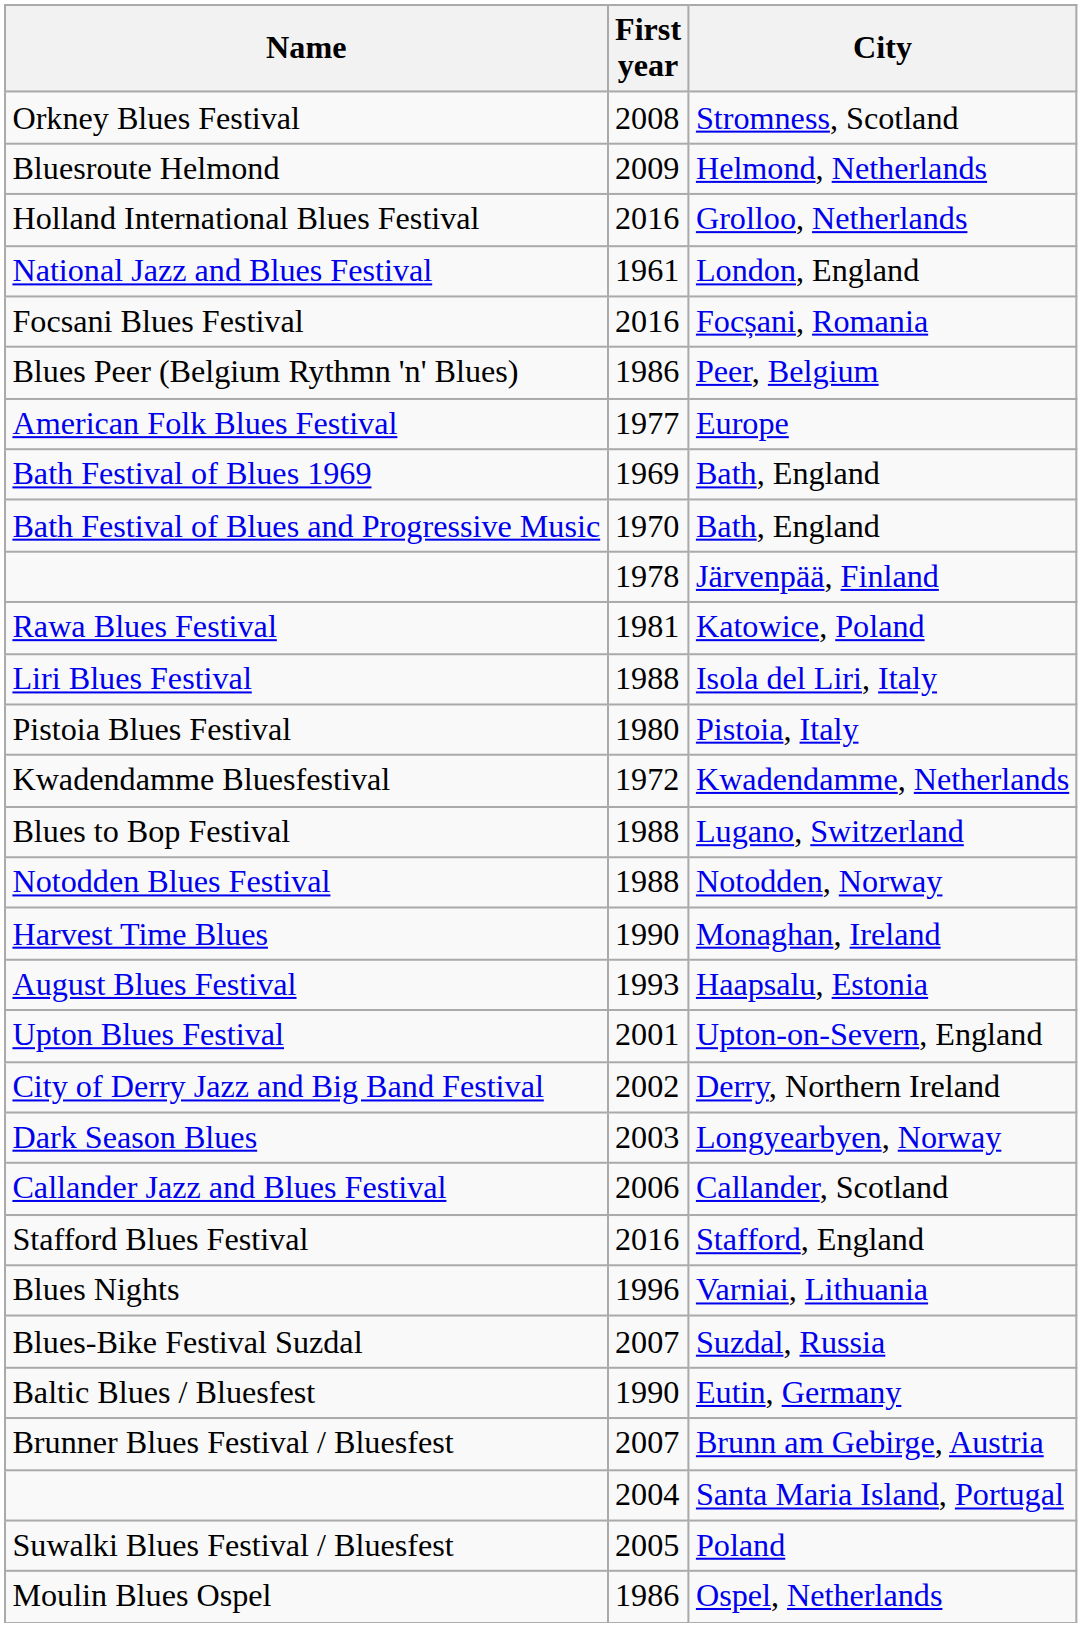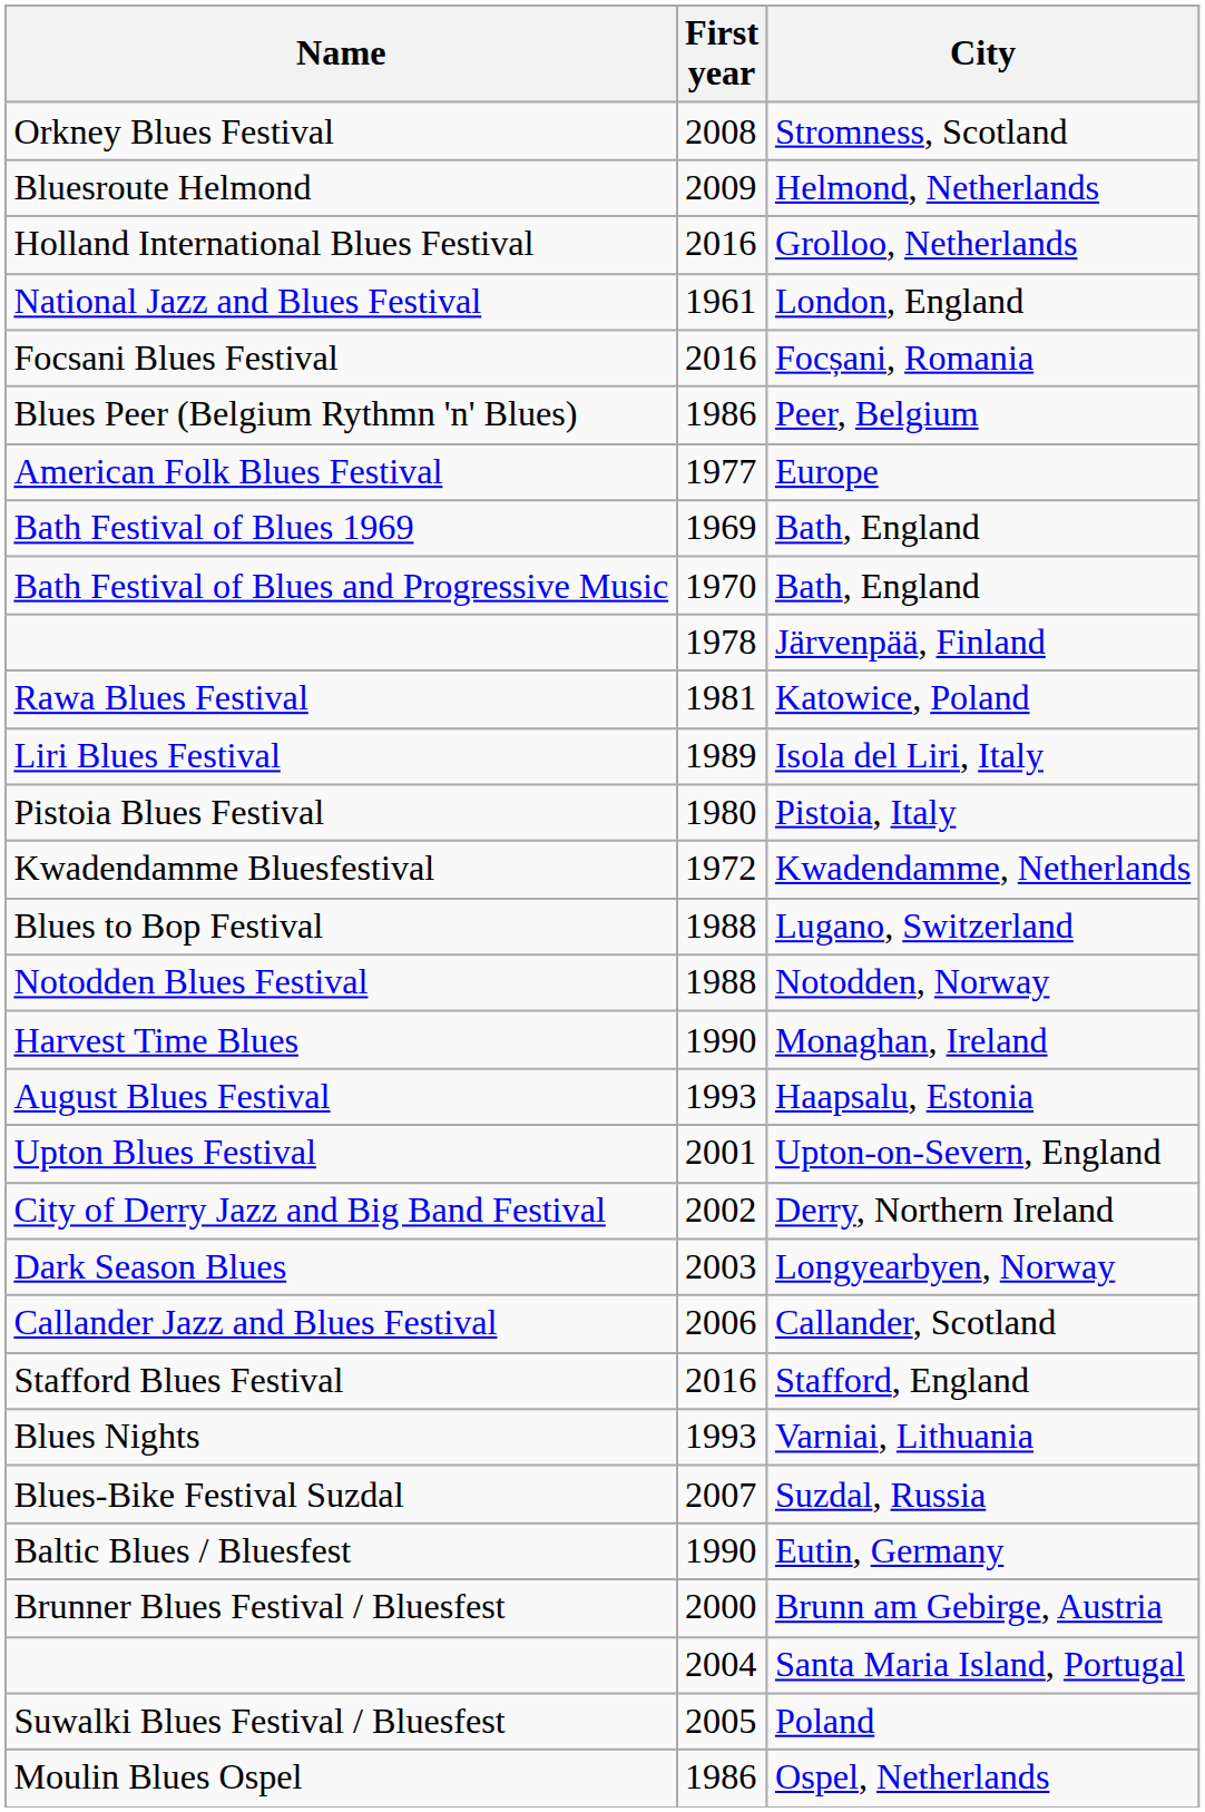 <table class="wikitable sortable ">
 <tr>
 <th>Name</th>
 <th>First<br>year</th>
 <th>City</th>
 </tr>
 <tr>
 <td>Orkney Blues Festival</td>
 <td>2008</td>
 <td><a href='#'>Stromness</a>, Scotland</td>
 </tr>
 <tr>
 <td>Bluesroute Helmond</td>
 <td>2009</td>
 <td><a href='#'>Helmond</a>, <a href='#'>Netherlands</a></td>
 </tr>
 <tr>
 <td>Holland International Blues Festival</td>
 <td>2016</td>
 <td><a href='#'>Grolloo</a>, <a href='#'>Netherlands</a></td>
 </tr>
 <tr>
 <td><a href='#'>National Jazz and Blues Festival</a></td>
 <td>1961</td>
 <td><a href='#'>London</a>, England</td>
 </tr>
 <tr>
 <td>Focsani Blues Festival</td>
 <td>2016</td>
 <td><a href='#'>Focșani</a>, <a href='#'>Romania</a></td>
 </tr>
 <tr>
 <td>Blues Peer (Belgium Rythmn 'n' Blues)</td>
 <td>1986</td>
 <td><a href='#'>Peer</a>, <a href='#'>Belgium</a></td>
 </tr>
 <tr>
 <td><a href='#'>American Folk Blues Festival</a></td>
 <td>1977</td>
 <td><a href='#'>Europe</a></td>
 </tr>
 <tr>
 <td><a href='#'>Bath Festival of Blues 1969</a></td>
 <td>1969</td>
 <td><a href='#'>Bath</a>, England</td>
 </tr>
 <tr>
 <td><a href='#'>Bath Festival of Blues and Progressive Music</a></td>
 <td>1970</td>
 <td><a href='#'>Bath</a>, England</td>
 </tr>
 <tr>
 <td></td>
 <td>1978</td>
 <td><a href='#'>Järvenpää</a>, <a href='#'>Finland</a></td>
 </tr>
 <tr>
 <td><a href='#'>Rawa Blues Festival</a></td>
 <td>1981</td>
 <td><a href='#'>Katowice</a>, <a href='#'>Poland</a></td>
 </tr>
 <tr>
 <td><a href='#'>Liri Blues Festival</a></td>
-<td>1988</td>
+<td>1989</td>
 <td><a href='#'>Isola del Liri</a>, <a href='#'>Italy</a></td>
 </tr>
 <tr>
 <td>Pistoia Blues Festival</td>
 <td>1980</td>
 <td><a href='#'>Pistoia</a>, <a href='#'>Italy</a></td>
 </tr>
 <tr>
 <td>Kwadendamme Bluesfestival</td>
 <td>1972</td>
 <td><a href='#'>Kwadendamme</a>, <a href='#'>Netherlands</a></td>
 </tr>
 <tr>
 <td>Blues to Bop Festival</td>
 <td>1988</td>
 <td><a href='#'>Lugano</a>, <a href='#'>Switzerland</a></td>
 </tr>
 <tr>
 <td><a href='#'>Notodden Blues Festival</a></td>
 <td>1988</td>
 <td><a href='#'>Notodden</a>, <a href='#'>Norway</a></td>
 </tr>
 <tr>
 <td><a href='#'>Harvest Time Blues</a></td>
 <td>1990</td>
 <td><a href='#'>Monaghan</a>, <a href='#'>Ireland</a></td>
 </tr>
 <tr>
 <td><a href='#'>August Blues Festival</a></td>
 <td>1993</td>
 <td><a href='#'>Haapsalu</a>, <a href='#'>Estonia</a></td>
 </tr>
 <tr>
 <td><a href='#'>Upton Blues Festival</a></td>
 <td>2001</td>
 <td><a href='#'>Upton-on-Severn</a>, England</td>
 </tr>
 <tr>
 <td><a href='#'>City of Derry Jazz and Big Band Festival</a></td>
 <td>2002</td>
 <td><a href='#'>Derry</a>, Northern Ireland</td>
 </tr>
 <tr>
 <td><a href='#'>Dark Season Blues</a></td>
 <td>2003</td>
 <td><a href='#'>Longyearbyen</a>, <a href='#'>Norway</a></td>
 </tr>
 <tr>
 <td><a href='#'>Callander Jazz and Blues Festival</a></td>
 <td>2006</td>
 <td><a href='#'>Callander</a>, Scotland</td>
 </tr>
 <tr>
 <td>Stafford Blues Festival</td>
 <td>2016</td>
 <td><a href='#'>Stafford</a>, England</td>
 </tr>
 <tr>
 <td>Blues Nights</td>
-<td>1996</td>
+<td>1993</td>
 <td><a href='#'>Varniai</a>, <a href='#'>Lithuania</a></td>
 </tr>
 <tr>
 <td>Blues-Bike Festival Suzdal</td>
 <td>2007</td>
 <td><a href='#'>Suzdal</a>, <a href='#'>Russia</a></td>
 </tr>
 <tr>
 <td>Baltic Blues / Bluesfest</td>
 <td>1990</td>
 <td><a href='#'>Eutin</a>, <a href='#'>Germany</a></td>
 </tr>
 <tr>
 <td>Brunner Blues Festival / Bluesfest</td>
-<td>2007</td>
+<td>2000</td>
 <td><a href='#'>Brunn am Gebirge</a>, <a href='#'>Austria</a></td>
 </tr>
 <tr>
 <td></td>
 <td>2004</td>
 <td><a href='#'>Santa Maria Island</a>, <a href='#'>Portugal</a></td>
 </tr>
 <tr>
 <td>Suwalki Blues Festival / Bluesfest</td>
 <td>2005</td>
 <td><a href='#'>Poland</a></td>
 </tr>
 <tr>
 <td>Moulin Blues Ospel</td>
 <td>1986</td>
 <td><a href='#'>Ospel</a>, <a href='#'>Netherlands</a></td>
 </tr>
 </table>
